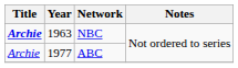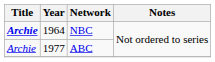 <table class="wikitable plainrowheaders" style="text-align: left">
 <tr>
 <th>Title</th>
 <th>Year</th>
 <th>Network</th>
 <th>Notes</th>
 </tr>
 <tr>
 <td><strong><em><a href='#'>Archie</a></em></strong></td>
-<td>1963</td>
+<td>1964</td>
 <td><a href='#'>NBC</a></td>
 <td rowspan="2">Not ordered to series</td>
 </tr>
 <tr>
 <td><em><a href='#'>Archie</a></em></td>
 <td>1977</td>
 <td><a href='#'>ABC</a></td>
 </tr>
 <tr>
 </tr>
 </table>
